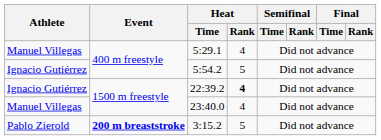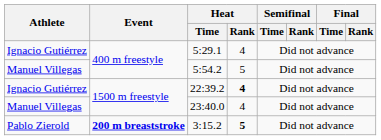 <table class=wikitable style="font-size:90%">
 <tr>
 <th rowspan=2>Athlete</th>
 <th rowspan=2>Event</th>
 <th colspan=2>Heat</th>
 <th colspan=2>Semifinal</th>
 <th colspan=2>Final</th>
 </tr>
 <tr style="font-size:95%">
 <th>Time</th>
 <th>Rank</th>
 <th>Time</th>
 <th>Rank</th>
 <th>Time</th>
 <th>Rank</th>
 </tr>
 <tr align=center>
-<td align=left><a href='#'>Manuel Villegas</a></td>
+<td align=left><a href='#'>Ignacio Gutiérrez</a></td>
 <td align=left rowspan=2><a href='#'>400 m freestyle</a></td>
 <td>5:29.1</td>
 <td>4</td>
 <td colspan=4>Did not advance</td>
 </tr>
 <tr align=center>
-<td align=left><a href='#'>Ignacio Gutiérrez</a></td>
+<td align=left><a href='#'>Manuel Villegas</a></td>
 <td>5:54.2</td>
 <td>5</td>
 <td colspan=4>Did not advance</td>
 </tr>
 <tr align=center>
 <td align=left><a href='#'>Ignacio Gutiérrez</a></td>
 <td align=left rowspan=2><a href='#'>1500 m freestyle</a></td>
 <td>22:39.2</td>
 <td><strong>4</strong></td>
 <td colspan=4>Did not advance</td>
 </tr>
 <tr align=center>
 <td align=left><a href='#'>Manuel Villegas</a></td>
 <td>23:40.0</td>
 <td>4</td>
 <td colspan=4>Did not advance</td>
 </tr>
 <tr align=center>
 <td align=left><a href='#'>Pablo Zierold</a></td>
 <td align=left><strong><a href='#'>200 m breaststroke</a></strong></td>
 <td>3:15.2</td>
-<td>5</td>
+<td><strong>5</strong></td>
 <td colspan=4>Did not advance</td>
 </tr>
 </table>
